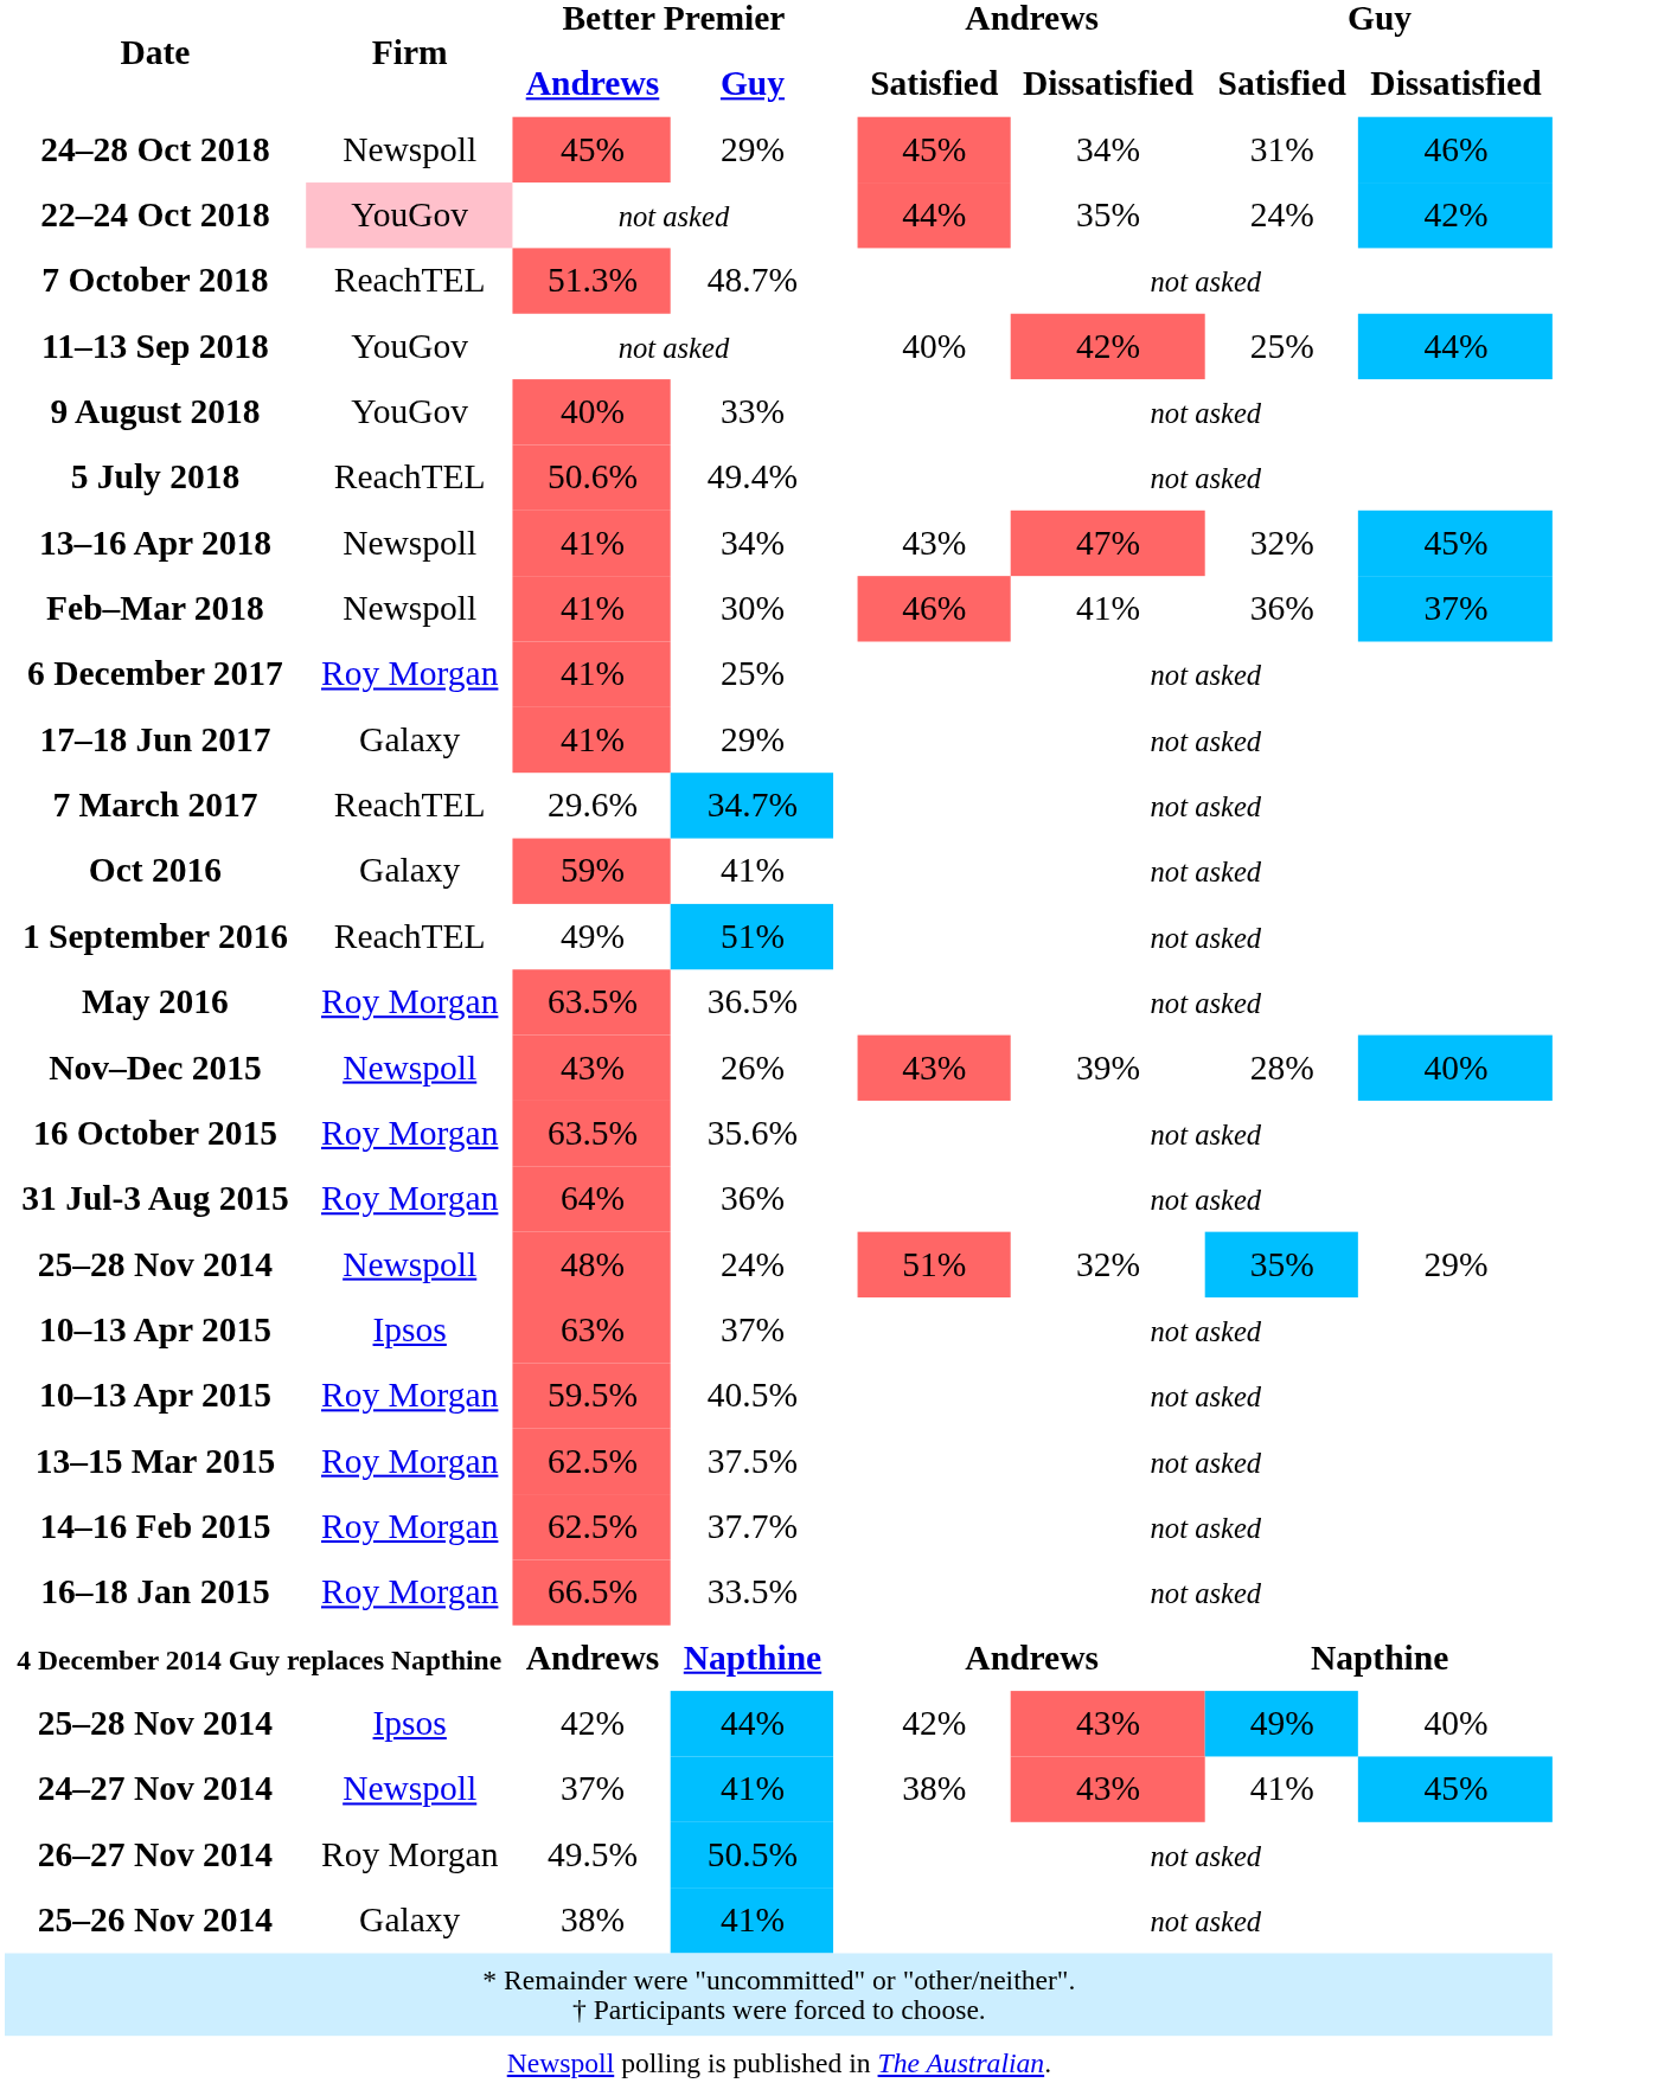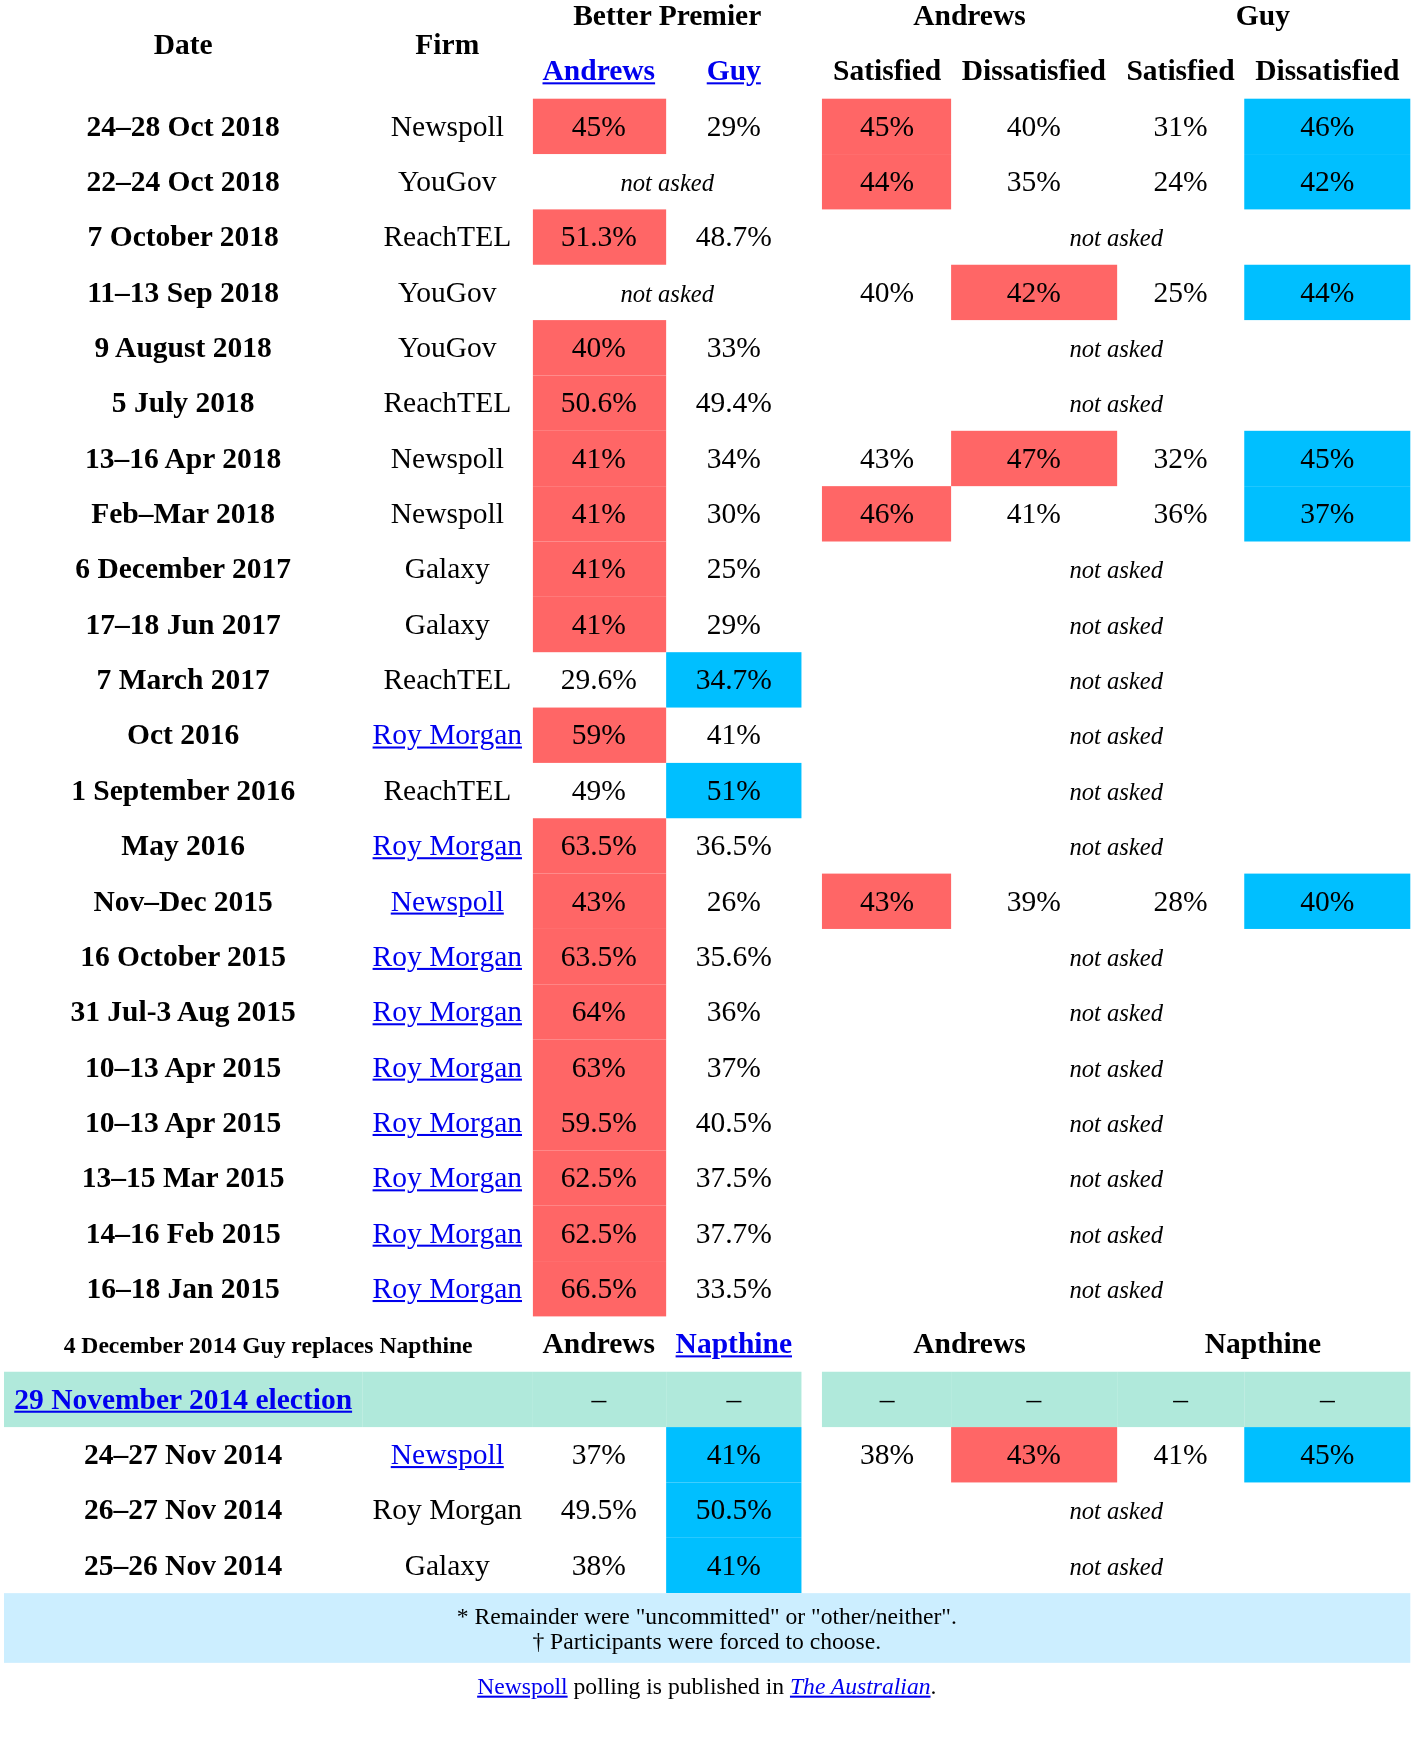 <table class="toccolours" cellpadding="5" cellspacing="0" style="text-align:center; margin-right:.5em; margin-top:.4em; font-size:90%;">
 <tr>
 </tr>
 <tr>
 <th rowspan="2">Date</th>
 <th rowspan="2">Firm</th>
 <th colspan="2">Better Premier</th>
 <th></th>
 <th colspan="2">Andrews</th>
 <th colspan="2">Guy</th>
 </tr>
 <tr>
 <th><a href='#'>Andrews</a></th>
 <th><a href='#'>Guy</a></th>
 <th></th>
 <th>Satisfied</th>
 <th>Dissatisfied</th>
 <th>Satisfied</th>
 <th>Dissatisfied</th>
 </tr>
 <tr>
 <th>24–28 Oct 2018</th>
 <td>Newspoll</td>
 <td style="background:#f66;">45%</td>
 <td>29%</td>
 <td></td>
 <td style="background:#f66;">45%</td>
-<td>34%</td>
+<td>40%</td>
 <td>31%</td>
 <td style="background:#00bfff;">46%</td>
 </tr>
 <tr>
 <th>22–24 Oct 2018</th>
-<td style="background: pink;">YouGov</td>
+<td>YouGov</td>
 <td colspan=2><em><small>not asked</small></em></td>
 <td></td>
 <td style="background:#f66;">44%</td>
 <td>35%</td>
 <td>24%</td>
 <td style="background:#00bfff;">42%</td>
 </tr>
 <tr>
 <th>7 October 2018</th>
 <td>ReachTEL</td>
 <td style="background:#f66;">51.3%</td>
 <td>48.7%</td>
 <td></td>
 <td colspan=4><em><small>not asked</small></em></td>
 </tr>
 <tr>
 <th>11–13 Sep 2018</th>
 <td>YouGov</td>
 <td colspan=2><em><small>not asked</small></em></td>
 <td></td>
 <td>40%</td>
 <td style="background:#f66;">42%</td>
 <td>25%</td>
 <td style="background:#00bfff;">44%</td>
 </tr>
 <tr>
 <th>9 August 2018</th>
 <td>YouGov</td>
 <td style="background:#f66;">40%</td>
 <td>33%</td>
 <td></td>
 <td colspan=4><em><small>not asked</small></em></td>
 </tr>
 <tr>
 <th>5 July 2018</th>
 <td>ReachTEL</td>
 <td style="background:#f66;">50.6%</td>
 <td>49.4%</td>
 <td></td>
 <td colspan=4><em><small>not asked</small></em></td>
 </tr>
 <tr>
 <th>13–16 Apr 2018</th>
 <td>Newspoll</td>
 <td style="background:#f66;">41%</td>
 <td>34%</td>
 <td></td>
 <td>43%</td>
 <td style="background:#f66;">47%</td>
 <td>32%</td>
 <td style="background:#00bfff;">45%</td>
 </tr>
 <tr>
 <th>Feb–Mar 2018</th>
 <td>Newspoll</td>
 <td style="background:#f66;">41%</td>
 <td>30%</td>
 <td></td>
 <td style="background:#f66;">46%</td>
 <td>41%</td>
 <td>36%</td>
 <td style="background:#00bfff;">37%</td>
 </tr>
 <tr>
 <th>6 December 2017</th>
-<td><a href='#'>Roy Morgan</a></td>
+<td>Galaxy</td>
 <td style="background:#f66;">41%</td>
 <td>25%</td>
 <td></td>
 <td colspan=4><em><small>not asked</small></em></td>
 </tr>
 <tr>
 <th>17–18 Jun 2017</th>
 <td>Galaxy</td>
 <td style="background:#f66;">41%</td>
 <td>29%</td>
 <td></td>
 <td colspan=4><em><small>not asked</small></em></td>
 </tr>
 <tr>
 <th>7 March 2017</th>
 <td>ReachTEL</td>
 <td>29.6%</td>
 <td style="background:#00bfff;">34.7%</td>
 <td></td>
 <td colspan=4><em><small>not asked</small></em></td>
 </tr>
 <tr>
 <th>Oct 2016</th>
-<td>Galaxy</td>
+<td><a href='#'>Roy Morgan</a></td>
 <td style="background:#f66;">59%</td>
 <td>41%</td>
 <td></td>
 <td colspan=4><em><small>not asked</small></em></td>
 </tr>
 <tr>
 <th>1 September 2016</th>
 <td>ReachTEL</td>
 <td>49%</td>
 <td style="background:#00bfff;">51%</td>
 <td></td>
 <td colspan=4><em><small>not asked</small></em></td>
 </tr>
 <tr>
 <th>May 2016</th>
 <td><a href='#'>Roy Morgan</a></td>
 <td style="background:#f66;">63.5%</td>
 <td>36.5%</td>
 <td></td>
 <td colspan=4><em><small>not asked</small></em></td>
 </tr>
 <tr>
 <th>Nov–Dec 2015</th>
 <td><a href='#'>Newspoll</a></td>
 <td style="background:#f66;">43%</td>
 <td>26%</td>
 <td></td>
 <td style="background:#f66;">43%</td>
 <td>39%</td>
 <td>28%</td>
 <td style="background:#00bfff;">40%</td>
 </tr>
 <tr>
 <th>16 October 2015</th>
 <td><a href='#'>Roy Morgan</a></td>
 <td style="background:#f66;">63.5%</td>
 <td>35.6%</td>
 <td></td>
 <td colspan=4><em><small>not asked</small></em></td>
 </tr>
 <tr>
 <th>31 Jul-3 Aug 2015</th>
 <td><a href='#'>Roy Morgan</a></td>
 <td style="background:#f66;">64%</td>
 <td>36%</td>
 <td></td>
 <td colspan=4><em><small>not asked</small></em></td>
 </tr>
 <tr>
-<th>25–28 Nov 2014</th>
-<td><a href='#'>Newspoll</a></td>
-<td style="background:#f66;">48%</td>
-<td>24%</td>
-<td></td>
-<td style="background:#f66;">51%</td>
-<td>32%</td>
-<td style="background:#00bfff;">35%</td>
-<td>29%</td>
-</tr>
-<tr>
 <th>10–13 Apr 2015</th>
-<td><a href='#'>Ipsos</a></td>
+<td><a href='#'>Roy Morgan</a></td>
 <td style="background:#f66;">63%</td>
 <td>37%</td>
 <td></td>
 <td colspan=4><em><small>not asked</small></em></td>
 </tr>
 <tr>
 <th>10–13 Apr 2015</th>
 <td><a href='#'>Roy Morgan</a></td>
 <td style="background:#f66;">59.5%</td>
 <td>40.5%</td>
 <td></td>
 <td colspan=4><em><small>not asked</small></em></td>
 </tr>
 <tr>
 <th>13–15 Mar 2015</th>
 <td><a href='#'>Roy Morgan</a></td>
 <td style="background:#f66;">62.5%</td>
 <td>37.5%</td>
 <td></td>
 <td colspan=4><em><small>not asked</small></em></td>
 </tr>
 <tr>
 <th>14–16 Feb 2015</th>
 <td><a href='#'>Roy Morgan</a></td>
 <td style="background:#f66;">62.5%</td>
 <td>37.7%</td>
 <td></td>
 <td colspan=4><em><small>not asked</small></em></td>
 </tr>
 <tr>
 <th>16–18 Jan 2015</th>
 <td><a href='#'>Roy Morgan</a></td>
 <td style="background:#f66;">66.5%</td>
 <td>33.5%</td>
 <td></td>
 <td colspan=4><em><small>not asked</small></em></td>
 </tr>
 <tr>
 <th colspan="2" style="font-size:80%;">4 December 2014 Guy replaces Napthine</th>
 <th>Andrews</th>
 <th><a href='#'>Napthine</a></th>
 <th></th>
 <th colspan="2">Andrews</th>
 <th colspan="2">Napthine</th>
 </tr>
 <tr>
-<th>25–28 Nov 2014</th>
-<td><a href='#'>Ipsos</a></td>
-<td>42%</td>
-<td style="background:#00bfff;">44%</td>
+<th style="background:#b0e9db;"><a href='#'>29 November 2014 election</a></th>
+<td style="background:#b0e9db;"></td>
+<td style="background:#b0e9db;">–</td>
+<td style="background:#b0e9db;">–</td>
 <td></td>
-<td>42%</td>
-<td style="background:#f66;">43%</td>
-<td style="background:#00bfff;">49%</td>
-<td>40%</td>
+<td style="background:#b0e9db;">–</td>
+<td style="background:#b0e9db;">–</td>
+<td style="background:#b0e9db;">–</td>
+<td style="background:#b0e9db;">–</td>
 </tr>
 <tr>
 <th>24–27 Nov 2014</th>
 <td><a href='#'>Newspoll</a></td>
 <td>37%</td>
 <td style="background:#00bfff;">41%</td>
 <td></td>
 <td>38%</td>
 <td style="background:#f66;">43%</td>
 <td>41%</td>
 <td style="background:#00bfff;">45%</td>
 </tr>
 <tr>
 <th>26–27 Nov 2014</th>
 <td>Roy Morgan</td>
 <td>49.5%</td>
 <td style="background:#00bfff;">50.5%</td>
 <td></td>
 <td colspan=4><em><small>not asked</small></em></td>
 </tr>
 <tr>
 <th>25–26 Nov 2014</th>
 <td>Galaxy</td>
 <td>38%</td>
 <td style="background:#00bfff;">41%</td>
 <td></td>
 <td colspan=4><em><small>not asked</small></em></td>
 </tr>
 <tr>
 <td colspan="9" style="font-size:80%; background:#cef;">* Remainder were "uncommitted" or "other/neither".<br>† Participants were forced to choose.</td>
 </tr>
 <tr>
 <td colspan="9"  style="font-size:80%;"><a href='#'>Newspoll</a> polling is published in <em><a href='#'>The Australian</a></em>.</td>
 </tr>
 </table>
